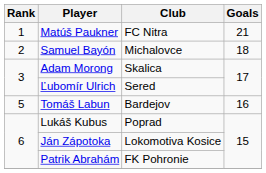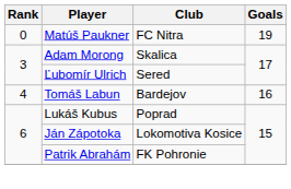 <table class="wikitable" style="text-align:center">
 <tr>
 <th>Rank</th>
 <th>Player</th>
 <th>Club</th>
 <th>Goals</th>
 </tr>
 <tr>
-<td rowspan="1">1</td>
+<td rowspan="1">0</td>
 <td align="left"> <a href='#'>Matúš Paukner</a></td>
 <td align="left">FC Nitra</td>
-<td>21</td>
-</tr>
-<tr>
-<td rowspan="1">2</td>
-<td align="left"> <a href='#'>Samuel Bayón</a></td>
-<td align="left">Michalovce</td>
-<td>18</td>
+<td>19</td>
 </tr>
 <tr>
 <td rowspan="2">3</td>
 <td align="left"> <a href='#'>Adam Morong</a></td>
 <td align="left">Skalica</td>
 <td rowspan="2">17</td>
 </tr>
 <tr>
 <td align="left"> <a href='#'>Ľubomír Ulrich</a></td>
 <td align="left">Sered</td>
 </tr>
 <tr>
-<td rowspan="1">5</td>
+<td rowspan="1">4</td>
 <td align="left"> <a href='#'>Tomáš Labun</a></td>
 <td align="left">Bardejov</td>
 <td rowspan="1">16</td>
 </tr>
 <tr>
 <td rowspan="3">6</td>
 <td align="left"> Lukáš Kubus</td>
 <td align="left">Poprad</td>
 <td rowspan="3">15</td>
 </tr>
 <tr>
 <td align="left"> <a href='#'>Ján Zápotoka</a></td>
 <td align="left">Lokomotiva Kosice</td>
 </tr>
 <tr>
 <td align="left"> <a href='#'>Patrik Abrahám</a></td>
 <td align="left">FK Pohronie</td>
 </tr>
 <tr>
 </tr>
 </table>
